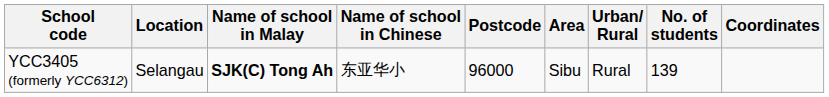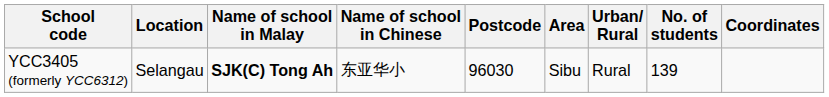 <table class="wikitable sortable">
 <tr>
 <th>School<br>code</th>
 <th>Location</th>
 <th>Name of school<br>in Malay</th>
 <th>Name of school<br>in Chinese</th>
 <th>Postcode</th>
 <th>Area</th>
 <th>Urban/<br>Rural</th>
 <th>No. of<br>students</th>
 <th>Coordinates</th>
 </tr>
 <tr>
 <td>YCC3405<br><small>(formerly <em>YCC6312</em>)</small></td>
 <td>Selangau</td>
 <td><strong>SJK(C) Tong Ah</strong></td>
 <td>东亚华小</td>
-<td>96000</td>
+<td>96030</td>
 <td>Sibu</td>
 <td>Rural</td>
 <td>139</td>
 <td></td>
 </tr>
 </table>
